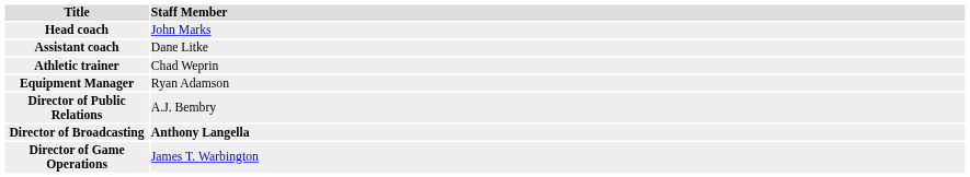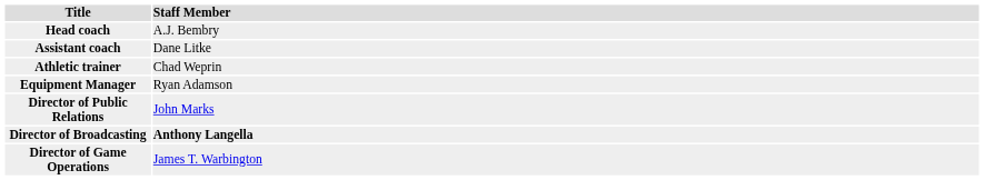 <table width=76%>
 <tr>
 <th colspan=7></th>
 </tr>
 <tr bgcolor="#dddddd">
 <th width=15%>Title</th>
 <td align=left!!width=85%><strong>Staff Member</strong></td>
 </tr>
 <tr bgcolor="#eeeeee">
 <td align=center><strong>Head coach</strong></td>
-<td><a href='#'>John Marks</a></td>
+<td>A.J. Bembry</td>
 </tr>
 <tr bgcolor="#eeeeee">
 <td align=center><strong>Assistant coach</strong></td>
 <td>Dane Litke</td>
 </tr>
 <tr bgcolor="#eeeeee">
 <td align=center><strong>Athletic trainer</strong></td>
 <td>Chad Weprin</td>
 </tr>
 <tr bgcolor="#eeeeee">
 <td align=center><strong>Equipment Manager</strong></td>
 <td>Ryan Adamson</td>
 </tr>
 <tr bgcolor="#eeeeee">
 <td align=center><strong>Director of Public Relations</strong></td>
-<td>A.J. Bembry</td>
+<td><a href='#'>John Marks</a></td>
 </tr>
 <tr bgcolor="#eeeeee">
 <td align=center><strong>Director of Broadcasting</strong></td>
 <td><strong>Anthony Langella</strong></td>
 </tr>
 <tr bgcolor="#eeeeee">
 <td align=center><strong>Director of Game Operations</strong></td>
 <td><a href='#'>James T. Warbington</a></td>
 </tr>
 </table>
